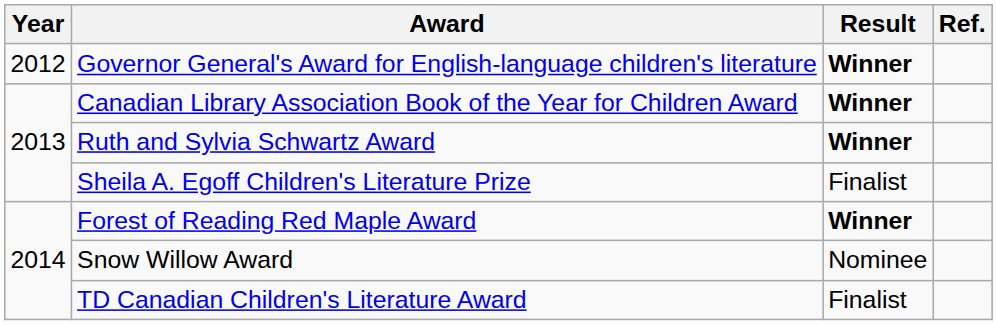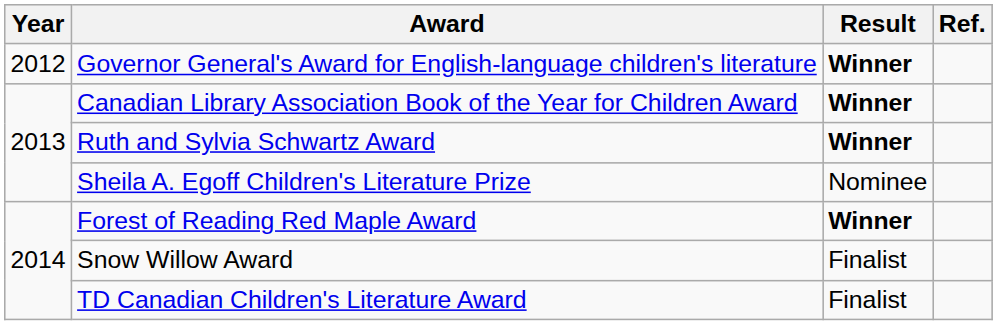 <table class="wikitable sortable mw-collapsible">
 <tr>
 <th>Year</th>
 <th>Award</th>
 <th>Result</th>
 <th>Ref.</th>
 </tr>
 <tr>
 <td>2012</td>
 <td><a href='#'>Governor General's Award for English-language children's literature</a></td>
 <td><strong>Winner</strong></td>
 <td></td>
 </tr>
 <tr>
 <td rowspan="3">2013</td>
 <td><a href='#'>Canadian Library Association Book of the Year for Children Award</a></td>
 <td><strong>Winner</strong></td>
 <td></td>
 </tr>
 <tr>
 <td><a href='#'>Ruth and Sylvia Schwartz Award</a></td>
 <td><strong>Winner</strong></td>
 <td></td>
 </tr>
 <tr>
 <td><a href='#'>Sheila A. Egoff Children's Literature Prize</a></td>
-<td>Finalist</td>
+<td>Nominee</td>
 <td></td>
 </tr>
 <tr>
 <td rowspan="3">2014</td>
 <td><a href='#'>Forest of Reading Red Maple Award</a></td>
 <td><strong>Winner</strong></td>
 <td></td>
 </tr>
 <tr>
 <td>Snow Willow Award</td>
-<td>Nominee</td>
+<td>Finalist</td>
 <td></td>
 </tr>
 <tr>
 <td><a href='#'>TD Canadian Children's Literature Award</a></td>
 <td>Finalist</td>
 <td></td>
 </tr>
 </table>
